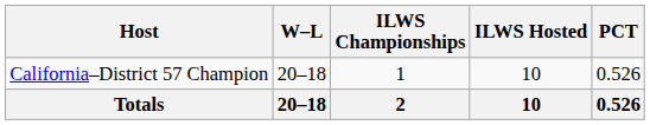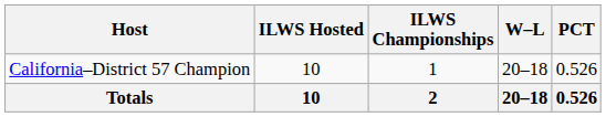 <table class="wikitable">
 <tr>
 <th>Host</th>
+<th>ILWS Hosted</th>
+<th>ILWS<br>Championships</th>
 <th>W–L</th>
-<th>ILWS<br>Championships</th>
-<th>ILWS Hosted</th>
 <th>PCT</th>
 </tr>
 <tr>
 <td> <a href='#'>California</a>–District 57 Champion</td>
+<td align=center>10</td>
+<td align=center>1</td>
 <td align=center>20–18</td>
-<td align=center>1</td>
-<td align=center>10</td>
 <td align=center>0.526</td>
 </tr>
 <tr>
 <th>Totals</th>
+<th>10</th>
+<th>2</th>
 <th>20–18</th>
-<th>2</th>
-<th>10</th>
 <th>0.526</th>
 </tr>
 </table>
